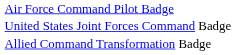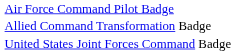 <table>
 <tr>
 <td></td>
 <td><a href='#'>Air Force Command Pilot Badge</a></td>
 </tr>
 <tr>
 <td></td>
-<td><a href='#'>United States Joint Forces Command</a> Badge</td>
+<td><a href='#'>Allied Command Transformation</a> Badge</td>
 </tr>
 <tr>
 <td></td>
-<td><a href='#'>Allied Command Transformation</a> Badge</td>
+<td><a href='#'>United States Joint Forces Command</a> Badge</td>
 </tr>
 </table>
